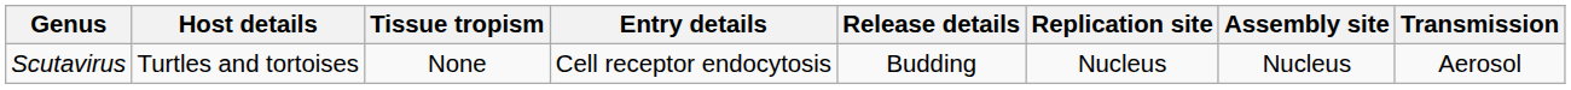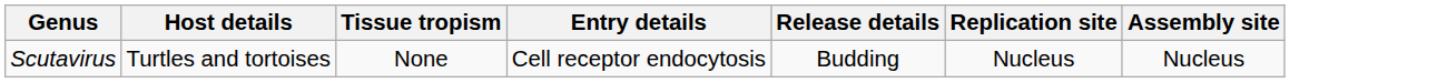 <table class="wikitable sortable" style="text-align:center">
 <tr>
 <th>Genus</th>
 <th>Host details</th>
 <th>Tissue tropism</th>
 <th>Entry details</th>
 <th>Release details</th>
 <th>Replication site</th>
 <th>Assembly site</th>
-<th>Transmission</th>
 </tr>
 <tr>
 <td><em>Scutavirus</em></td>
 <td>Turtles and tortoises</td>
 <td>None</td>
 <td>Cell receptor endocytosis</td>
 <td>Budding</td>
 <td>Nucleus</td>
 <td>Nucleus</td>
-<td>Aerosol</td>
 </tr>
 </table>
